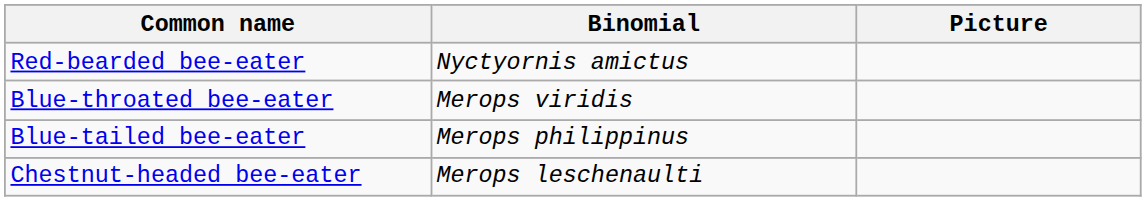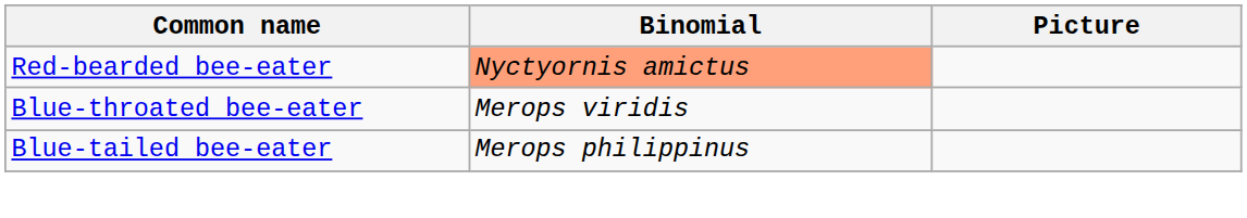 <table width=50% class="wikitable">
 <tr>
 <th width=30%>Common name</th>
 <th width=30%>Binomial</th>
 <th width=20%>Picture</th>
 </tr>
 <tr>
 <td><a href='#'>Red-bearded bee-eater</a></td>
-<td><em>Nyctyornis amictus</em></td>
+<td style="background: lightsalmon;"><em>Nyctyornis amictus</em></td>
 <td></td>
 </tr>
 <tr>
 <td><a href='#'>Blue-throated bee-eater</a></td>
 <td><em>Merops viridis</em></td>
 <td></td>
 </tr>
 <tr>
 <td><a href='#'>Blue-tailed bee-eater</a></td>
 <td><em>Merops philippinus</em></td>
 <td></td>
 </tr>
-<tr>
-<td><a href='#'>Chestnut-headed bee-eater</a></td>
-<td><em>Merops leschenaulti</em></td>
-<td></td>
-</tr>
 </table>
